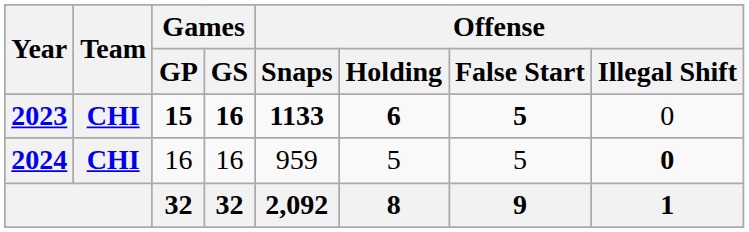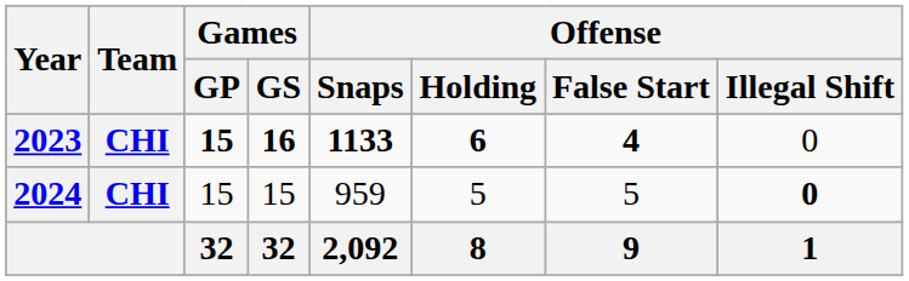 <table class="wikitable" style="text-align:center;">
 <tr>
 <th rowspan="2">Year</th>
 <th rowspan="2">Team</th>
 <th colspan="2">Games</th>
 <th colspan="7">Offense</th>
 </tr>
 <tr>
 <th>GP</th>
 <th>GS</th>
 <th>Snaps</th>
 <th>Holding</th>
 <th>False Start</th>
 <th>Illegal Shift</th>
 </tr>
 <tr>
 <th><a href='#'>2023</a></th>
 <th><a href='#'>CHI</a></th>
 <td><strong>15</strong></td>
 <td><strong>16</strong></td>
 <td><strong>1133</strong></td>
 <td><strong>6</strong></td>
-<td><strong>5</strong></td>
+<td><strong>4</strong></td>
 <td>0</td>
 </tr>
 <tr>
 <th><a href='#'>2024</a></th>
 <th><a href='#'>CHI</a></th>
-<td>16</td>
-<td>16</td>
+<td>15</td>
+<td>15</td>
 <td>959</td>
 <td>5</td>
 <td>5</td>
 <td><strong>0</strong></td>
 </tr>
 <tr>
 <th colspan="2"></th>
 <th>32</th>
 <th>32</th>
 <th>2,092</th>
 <th>8</th>
 <th>9</th>
 <th>1</th>
 </tr>
 </table>
